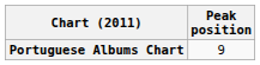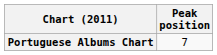 <table class="wikitable plainrowheaders sortable" style="text-align:center;" border="1">
 <tr>
 <th scope="col" style="width:14em;">Chart (2011)</th>
 <th scope="col">Peak<br>position</th>
 </tr>
 <tr>
 <th scope="row">Portuguese Albums Chart</th>
-<td>9</td>
+<td>7</td>
 </tr>
 </table>
